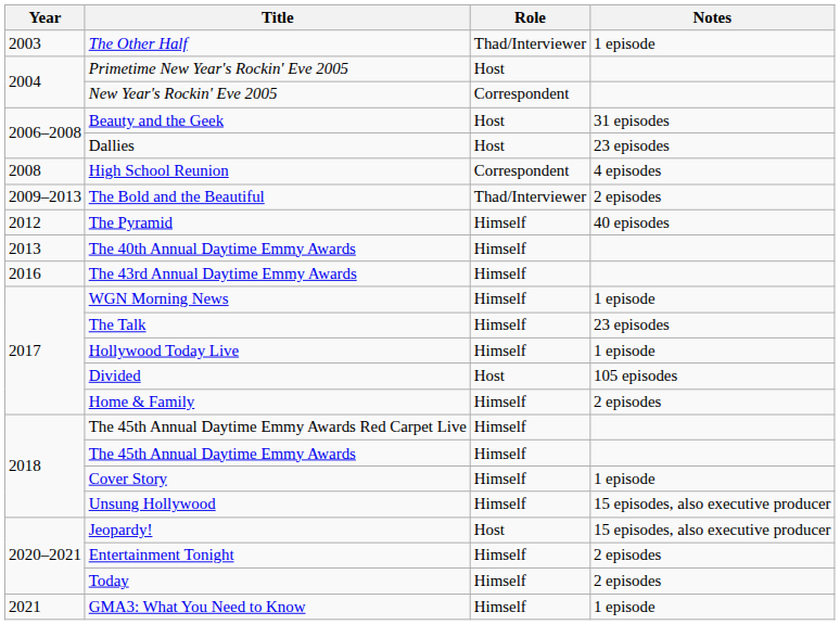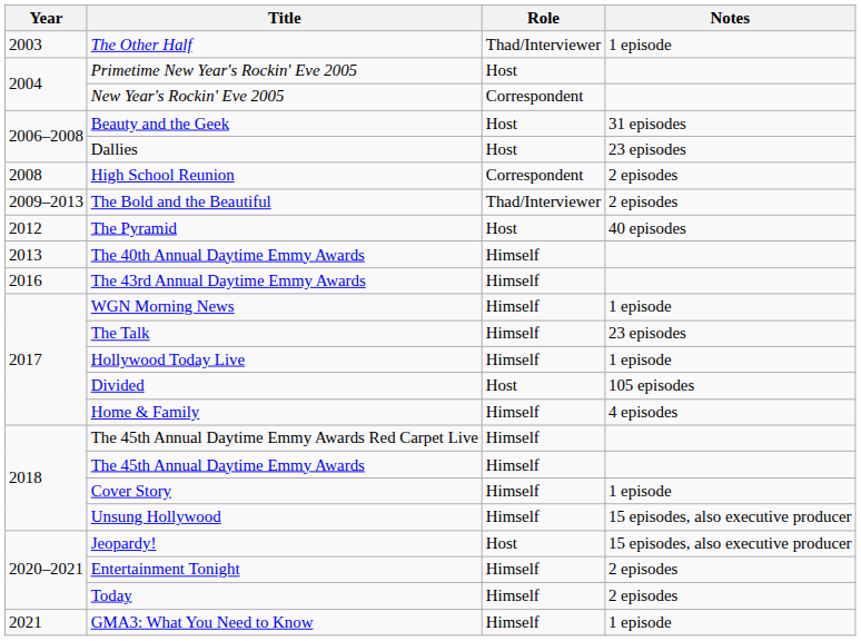 <table class="wikitable sortable">
 <tr>
 <th>Year</th>
 <th>Title</th>
 <th>Role</th>
 <th>Notes</th>
 </tr>
 <tr>
 <td>2003</td>
 <td><em><a href='#'>The Other Half</a></em></td>
 <td>Thad/Interviewer</td>
 <td>1 episode</td>
 </tr>
 <tr>
 <td rowspan="2">2004</td>
 <td><em>Primetime New Year's Rockin' Eve 2005</em></td>
 <td>Host</td>
 <td></td>
 </tr>
 <tr>
 <td><em>New Year's Rockin' Eve 2005</td>
 <td>Correspondent</td>
 <td></td>
 </tr>
 <tr>
 <td rowspan="2">2006–2008</td>
 <td></em><a href='#'>Beauty and the Geek</a><em></td>
 <td>Host</td>
 <td>31 episodes</td>
 </tr>
 <tr>
 <td></em>Dallies<em></td>
 <td>Host</td>
 <td>23 episodes</td>
 </tr>
 <tr>
 <td>2008</td>
 <td></em><a href='#'>High School Reunion</a><em></td>
 <td>Correspondent</td>
-<td>4 episodes</td>
+<td>2 episodes</td>
 </tr>
 <tr>
 <td>2009–2013</td>
 <td></em><a href='#'>The Bold and the Beautiful</a><em></td>
 <td>Thad/Interviewer</td>
 <td>2 episodes</td>
 </tr>
 <tr>
 <td>2012</td>
 <td></em><a href='#'>The Pyramid</a><em></td>
-<td>Himself</td>
+<td>Host</td>
 <td>40 episodes</td>
 </tr>
 <tr>
 <td>2013</td>
 <td></em><a href='#'>The 40th Annual Daytime Emmy Awards</a><em></td>
 <td>Himself</td>
 <td></td>
 </tr>
 <tr>
 <td>2016</td>
 <td></em><a href='#'>The 43rd Annual Daytime Emmy Awards</a><em></td>
 <td>Himself</td>
 <td></td>
 </tr>
 <tr>
 <td rowspan="5">2017</td>
 <td></em><a href='#'>WGN Morning News</a><em></td>
 <td>Himself</td>
 <td>1 episode</td>
 </tr>
 <tr>
 <td></em><a href='#'>The Talk</a><em></td>
 <td>Himself</td>
 <td>23 episodes</td>
 </tr>
 <tr>
 <td></em><a href='#'>Hollywood Today Live</a><em></td>
 <td>Himself</td>
 <td>1 episode</td>
 </tr>
 <tr>
 <td></em><a href='#'>Divided</a><em></td>
 <td>Host</td>
 <td>105 episodes</td>
 </tr>
 <tr>
 <td></em><a href='#'>Home & Family</a><em></td>
 <td>Himself</td>
-<td>2 episodes</td>
+<td>4 episodes</td>
 </tr>
 <tr>
 <td rowspan="4">2018</td>
 <td></em>The 45th Annual Daytime Emmy Awards Red Carpet Live<em></td>
 <td>Himself</td>
 <td></td>
 </tr>
 <tr>
 <td></em><a href='#'>The 45th Annual Daytime Emmy Awards</a><em></td>
 <td>Himself</td>
 <td></td>
 </tr>
 <tr>
 <td></em><a href='#'>Cover Story</a><em></td>
 <td>Himself</td>
 <td>1 episode</td>
 </tr>
 <tr>
 <td></em><a href='#'>Unsung Hollywood</a><em></td>
 <td>Himself</td>
 <td>15 episodes, also executive producer</td>
 </tr>
 <tr>
 <td rowspan="3">2020–2021</td>
 <td></em><a href='#'>Jeopardy!</a><em></td>
 <td>Host</td>
 <td>15 episodes, also executive producer</td>
 </tr>
 <tr>
 <td></em><a href='#'>Entertainment Tonight</a><em></td>
 <td>Himself</td>
 <td>2 episodes</td>
 </tr>
 <tr>
 <td></em><a href='#'>Today</a><em></td>
 <td>Himself</td>
 <td>2 episodes</td>
 </tr>
 <tr>
 <td>2021</td>
 <td></em><a href='#'>GMA3: What You Need to Know</a><em></td>
 <td>Himself</td>
 <td>1 episode</td>
 </tr>
 </table>
